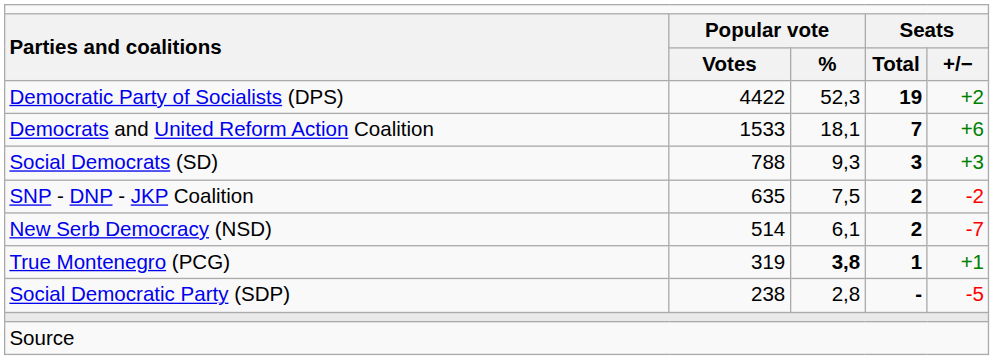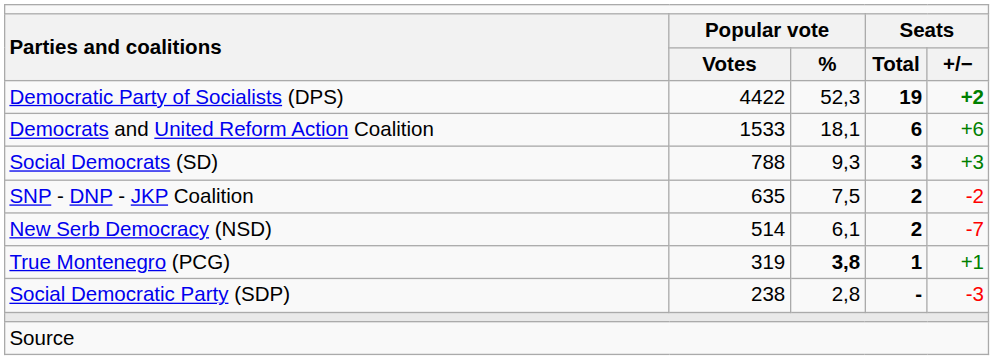 <table class="wikitable" style="text-align:right; font-size:98%; margin-bottom:0">
 <tr>
 <td colspan="6"></td>
 </tr>
 <tr>
 <th style="text-align:left;" rowspan="2" width="500">Parties and coalitions</th>
 <th colspan="2">Popular vote</th>
 <th colspan="2">Seats</th>
 </tr>
 <tr>
 <th width="85">Votes</th>
 <th width="50">%</th>
 <th width="40">Total</th>
 <th width="40">+/−</th>
 </tr>
 <tr>
 <td align="left"><a href='#'>Democratic Party of Socialists</a> (DPS)</td>
 <td>4422</td>
 <td>52,3</td>
 <td><strong>19</strong></td>
-<td style="color:green;">+2</td>
+<td style="color:green;"><strong>+2</strong></td>
 </tr>
 <tr>
 <td align="left"><a href='#'>Democrats</a> and <a href='#'>United Reform Action</a> Coalition</td>
 <td>1533</td>
 <td>18,1</td>
-<td><strong>7</strong></td>
+<td><strong>6</strong></td>
 <td style="color:green;">+6</td>
 </tr>
 <tr>
 <td align="left"><a href='#'>Social Democrats</a> (SD)</td>
 <td>788</td>
 <td>9,3</td>
 <td><strong>3</strong></td>
 <td style="color:green;">+3</td>
 </tr>
 <tr>
 <td align="left"><a href='#'>SNP</a> - <a href='#'>DNP</a> - <a href='#'>JKP</a> Coalition</td>
 <td>635</td>
 <td>7,5</td>
 <td><strong>2</strong></td>
 <td style="color:red;">-2</td>
 </tr>
 <tr>
 <td align="left"><a href='#'>New Serb Democracy</a> (NSD)</td>
 <td>514</td>
 <td>6,1</td>
 <td><strong>2</strong></td>
 <td style="color:red;">-7</td>
 </tr>
 <tr>
 <td align="left"><a href='#'>True Montenegro</a> (PCG)</td>
 <td>319</td>
 <td><strong>3,8</strong></td>
 <td><strong>1</strong></td>
 <td style="color:green;">+1</td>
 </tr>
 <tr>
 <td align="left"><a href='#'>Social Democratic Party</a> (SDP)</td>
 <td>238</td>
 <td>2,8</td>
 <td><strong>-</strong></td>
-<td style="color:red;">-5</td>
+<td style="color:red;">-3</td>
 </tr>
 <tr>
 <td colspan="6" bgcolor="#E9E9E9"></td>
 </tr>
 <tr>
 <td align="left" colspan="6">Source</td>
 </tr>
 </table>
